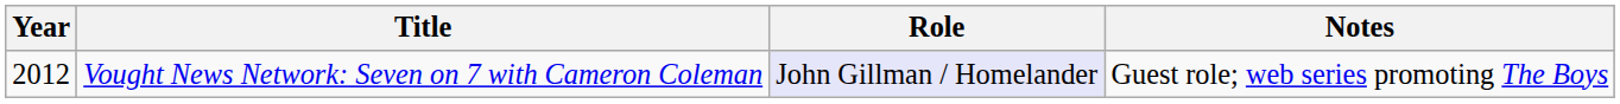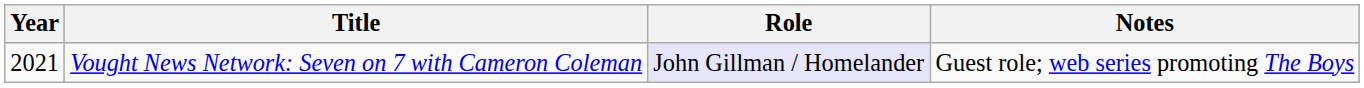 <table class="wikitable sortable">
 <tr>
 <th>Year</th>
 <th>Title</th>
 <th>Role</th>
 <th>Notes</th>
 </tr>
 <tr>
-<td>2012</td>
+<td>2021</td>
 <td><em><a href='#'>Vought News Network: Seven on 7 with Cameron Coleman</a></em></td>
 <td style="background: lavender;">John Gillman / Homelander</td>
 <td>Guest role; <a href='#'>web series</a> promoting <em><a href='#'>The Boys</a></em></td>
 </tr>
 </table>
